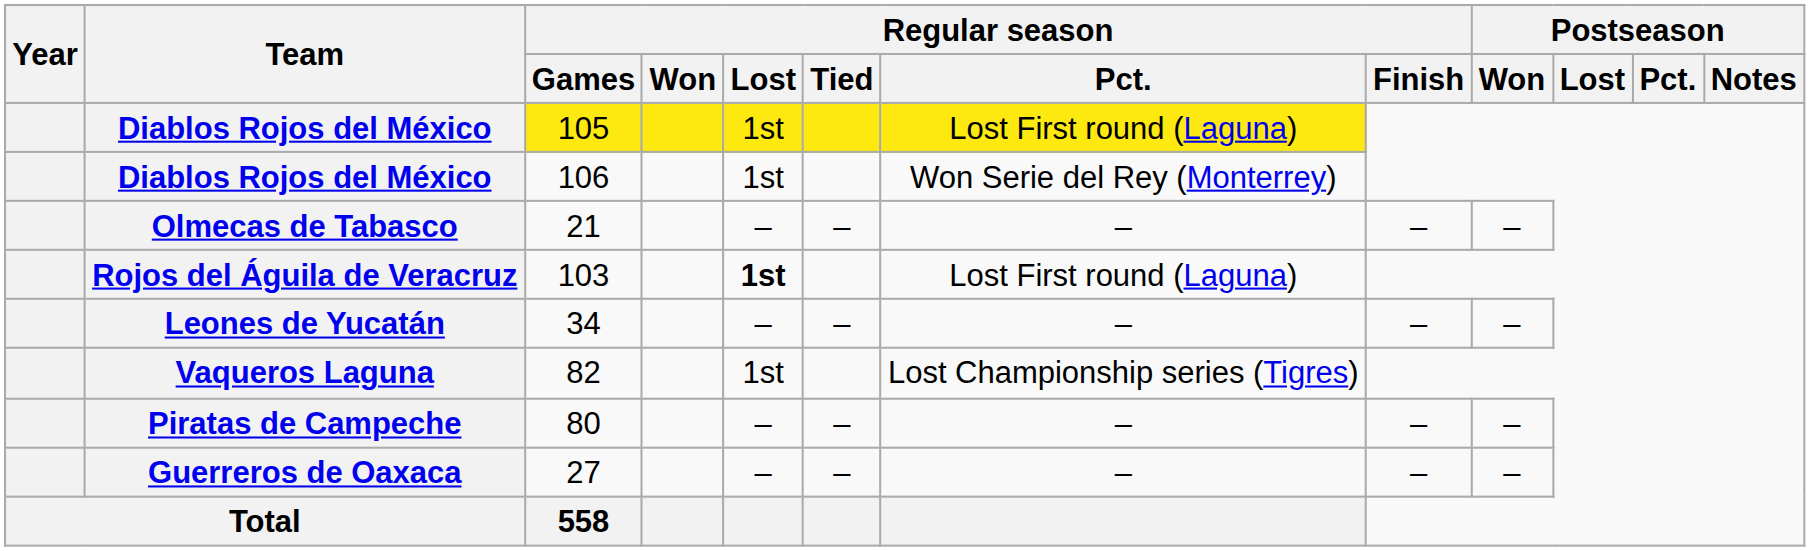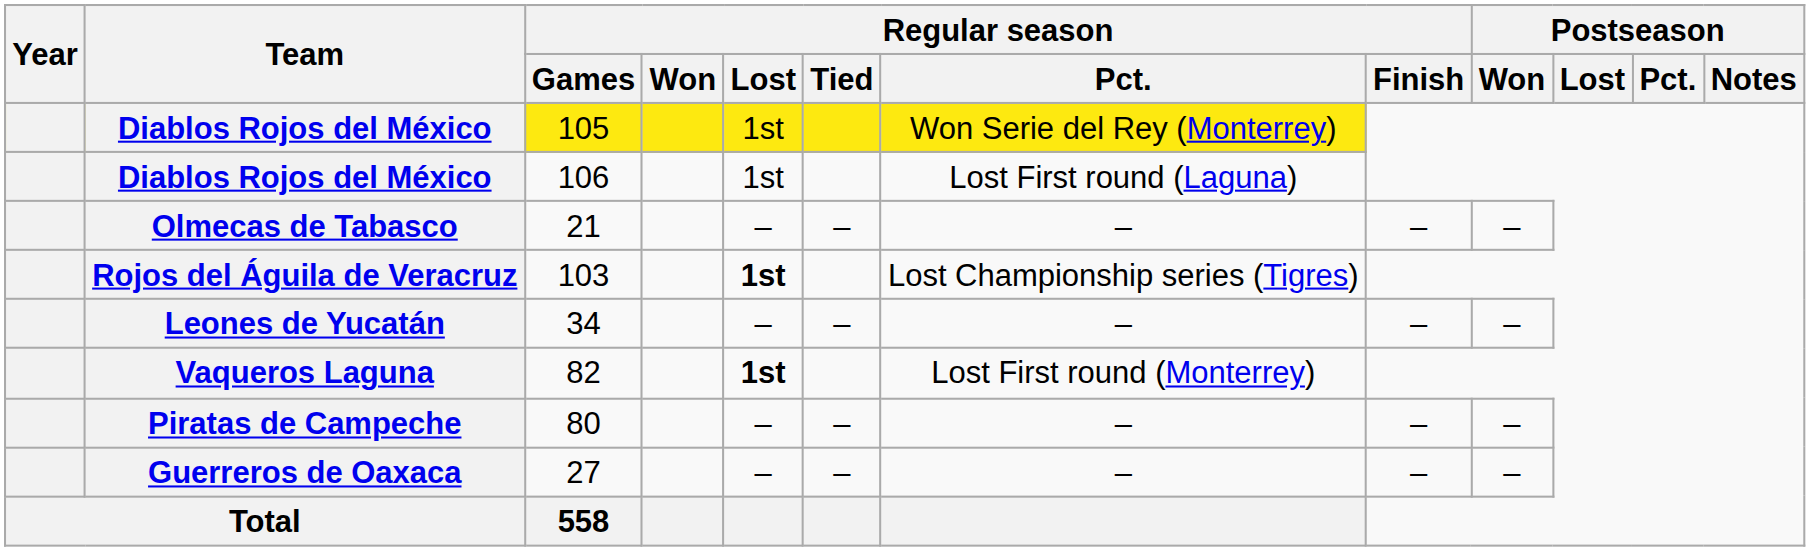 <table class="wikitable" style="font-size: 95%; text-align:center;">
 <tr>
 <th rowspan="2">Year</th>
 <th rowspan="2">Team</th>
 <th colspan="6">Regular season</th>
 <th colspan="4">Postseason</th>
 </tr>
 <tr>
 <th scope=col>Games</th>
 <th scope=col>Won</th>
 <th scope=col>Lost</th>
 <th scope=col>Tied</th>
 <th scope=col>Pct.</th>
 <th scope=col>Finish</th>
 <th scope=col>Won</th>
 <th scope=col>Lost</th>
 <th scope=col>Pct.</th>
 <th scope=col>Notes</th>
 </tr>
 <tr style="background:#FDE910;">
 <th></th>
 <th><a href='#'>Diablos Rojos del México</a></th>
 <td>105</td>
 <td></td>
 <td>1st</td>
 <td></td>
-<td>Lost First round (<a href='#'>Laguna</a>)</td>
+<td>Won Serie del Rey (<a href='#'>Monterrey</a>)</td>
 </tr>
 <tr>
 <th></th>
 <th><a href='#'>Diablos Rojos del México</a></th>
 <td>106</td>
 <td></td>
 <td>1st</td>
 <td></td>
-<td>Won Serie del Rey (<a href='#'>Monterrey</a>)</td>
+<td>Lost First round (<a href='#'>Laguna</a>)</td>
 </tr>
 <tr>
 <th></th>
 <th><a href='#'>Olmecas de Tabasco</a></th>
 <td>21</td>
 <td></td>
 <td>–</td>
 <td>–</td>
 <td>–</td>
 <td>–</td>
 <td>–</td>
 </tr>
 <tr>
 <th></th>
 <th><a href='#'>Rojos del Águila de Veracruz</a></th>
 <td>103</td>
 <td></td>
 <td><strong>1st</strong></td>
 <td></td>
-<td>Lost First round (<a href='#'>Laguna</a>)</td>
+<td>Lost Championship series (<a href='#'>Tigres</a>)</td>
 </tr>
 <tr>
 <th></th>
 <th><a href='#'>Leones de Yucatán</a></th>
 <td>34</td>
 <td></td>
 <td>–</td>
 <td>–</td>
 <td>–</td>
 <td>–</td>
 <td>–</td>
 </tr>
 <tr>
 <th></th>
 <th><a href='#'>Vaqueros Laguna</a></th>
 <td>82</td>
 <td></td>
-<td>1st</td>
+<td><strong>1st</strong></td>
 <td></td>
-<td>Lost Championship series (<a href='#'>Tigres</a>)</td>
+<td>Lost First round (<a href='#'>Monterrey</a>)</td>
 </tr>
 <tr>
 <th></th>
 <th><a href='#'>Piratas de Campeche</a></th>
 <td>80</td>
 <td></td>
 <td>–</td>
 <td>–</td>
 <td>–</td>
 <td>–</td>
 <td>–</td>
 </tr>
 <tr>
 <th></th>
 <th><a href='#'>Guerreros de Oaxaca</a></th>
 <td>27</td>
 <td></td>
 <td>–</td>
 <td>–</td>
 <td>–</td>
 <td>–</td>
 <td>–</td>
 </tr>
 <tr>
 <th colspan="2">Total</th>
 <th>558</th>
 <th></th>
 <th></th>
 <th></th>
 <th></th>
 </tr>
 </table>
